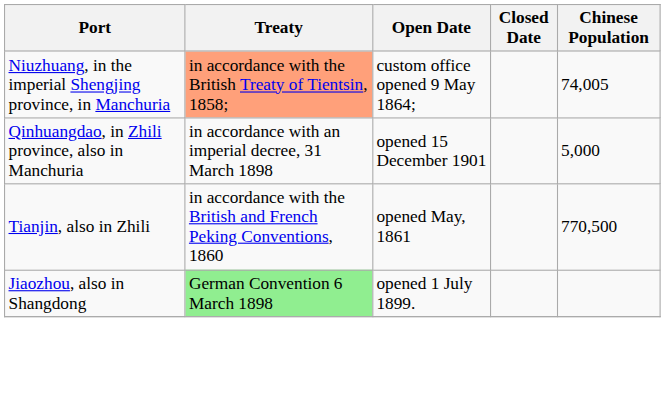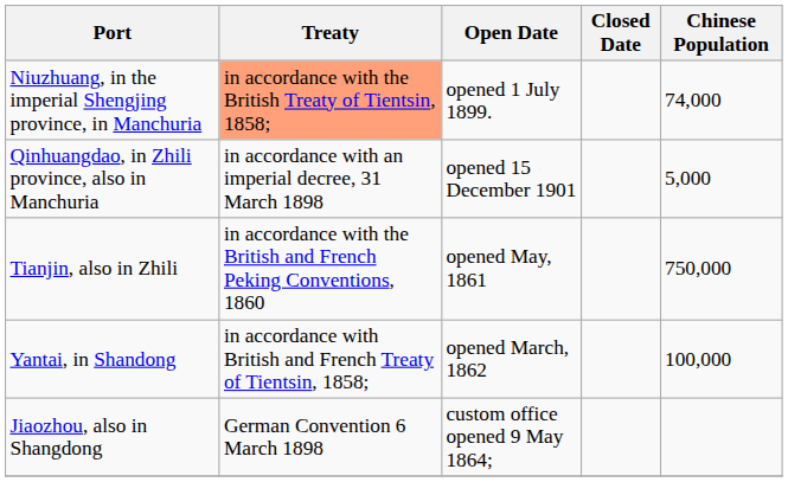 <table class="wikitable">
 <tr>
 <th>Port</th>
 <th>Treaty</th>
 <th>Open Date</th>
 <th>Closed Date</th>
 <th>Chinese Population</th>
 </tr>
 <tr>
 <td><a href='#'>Niuzhuang</a>, in the imperial <a href='#'>Shengjing</a> province, in <a href='#'>Manchuria</a></td>
 <td style="background: lightsalmon;">in accordance with the British <a href='#'>Treaty of Tientsin</a>, 1858;</td>
-<td>custom office opened 9 May 1864;</td>
+<td>opened 1 July 1899.</td>
 <td></td>
-<td>74,005</td>
+<td>74,000</td>
 </tr>
 <tr>
 <td><a href='#'>Qinhuangdao</a>, in <a href='#'>Zhili</a> province, also in Manchuria</td>
 <td>in accordance with an imperial decree, 31 March 1898</td>
 <td>opened 15 December 1901</td>
 <td></td>
 <td>5,000</td>
 </tr>
 <tr>
 <td><a href='#'>Tianjin</a>, also in Zhili</td>
 <td>in accordance with the <a href='#'>British and French Peking Conventions</a>, 1860</td>
 <td>opened May, 1861</td>
 <td></td>
-<td>770,500</td>
+<td>750,000</td>
+</tr>
+<tr>
+<td><a href='#'>Yantai</a>, in <a href='#'>Shandong</a></td>
+<td>in accordance with British and French <a href='#'>Treaty of Tientsin</a>, 1858;</td>
+<td>opened March, 1862</td>
+<td></td>
+<td>100,000</td>
 </tr>
 <tr>
 <td><a href='#'>Jiaozhou</a>, also in Shangdong</td>
-<td style="background: lightgreen;">German Convention 6 March 1898</td>
-<td>opened 1 July 1899.</td>
+<td>German Convention 6 March 1898</td>
+<td>custom office opened 9 May 1864;</td>
 <td></td>
 <td></td>
 </tr>
 <tr>
 </tr>
 </table>
